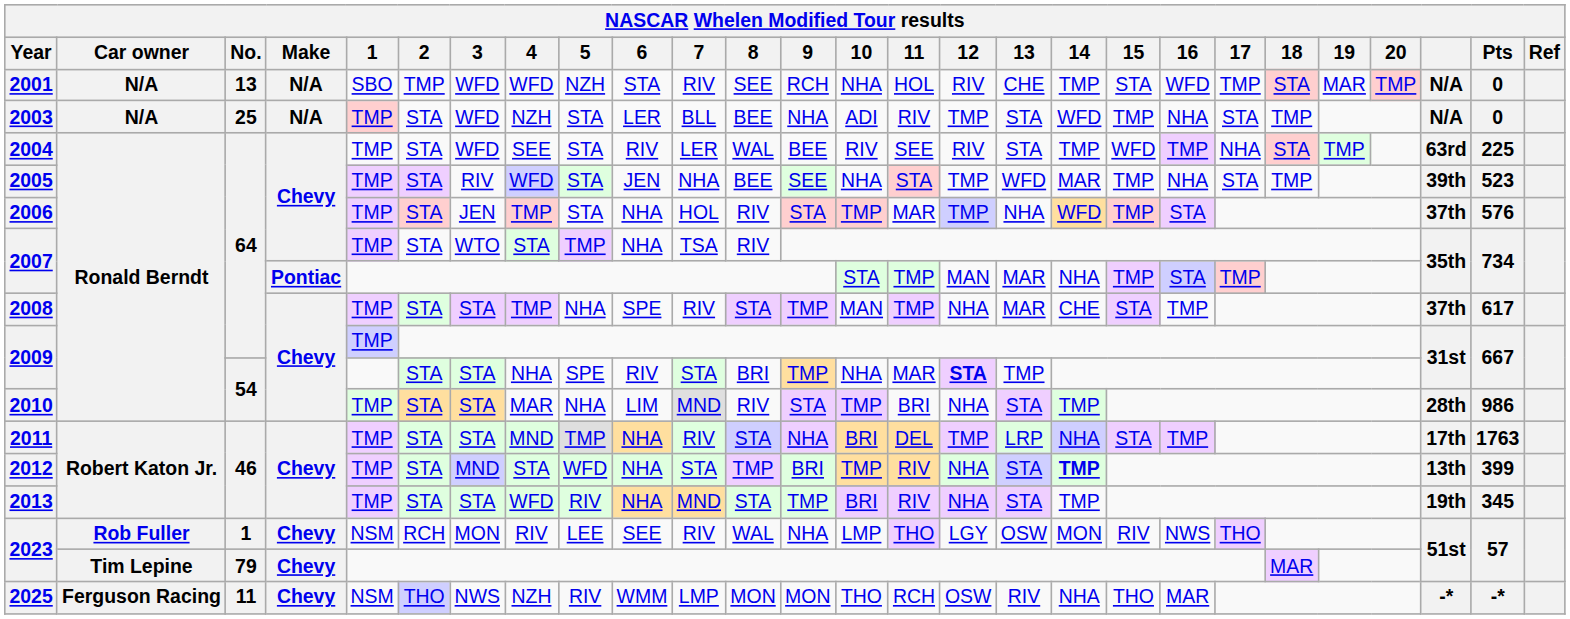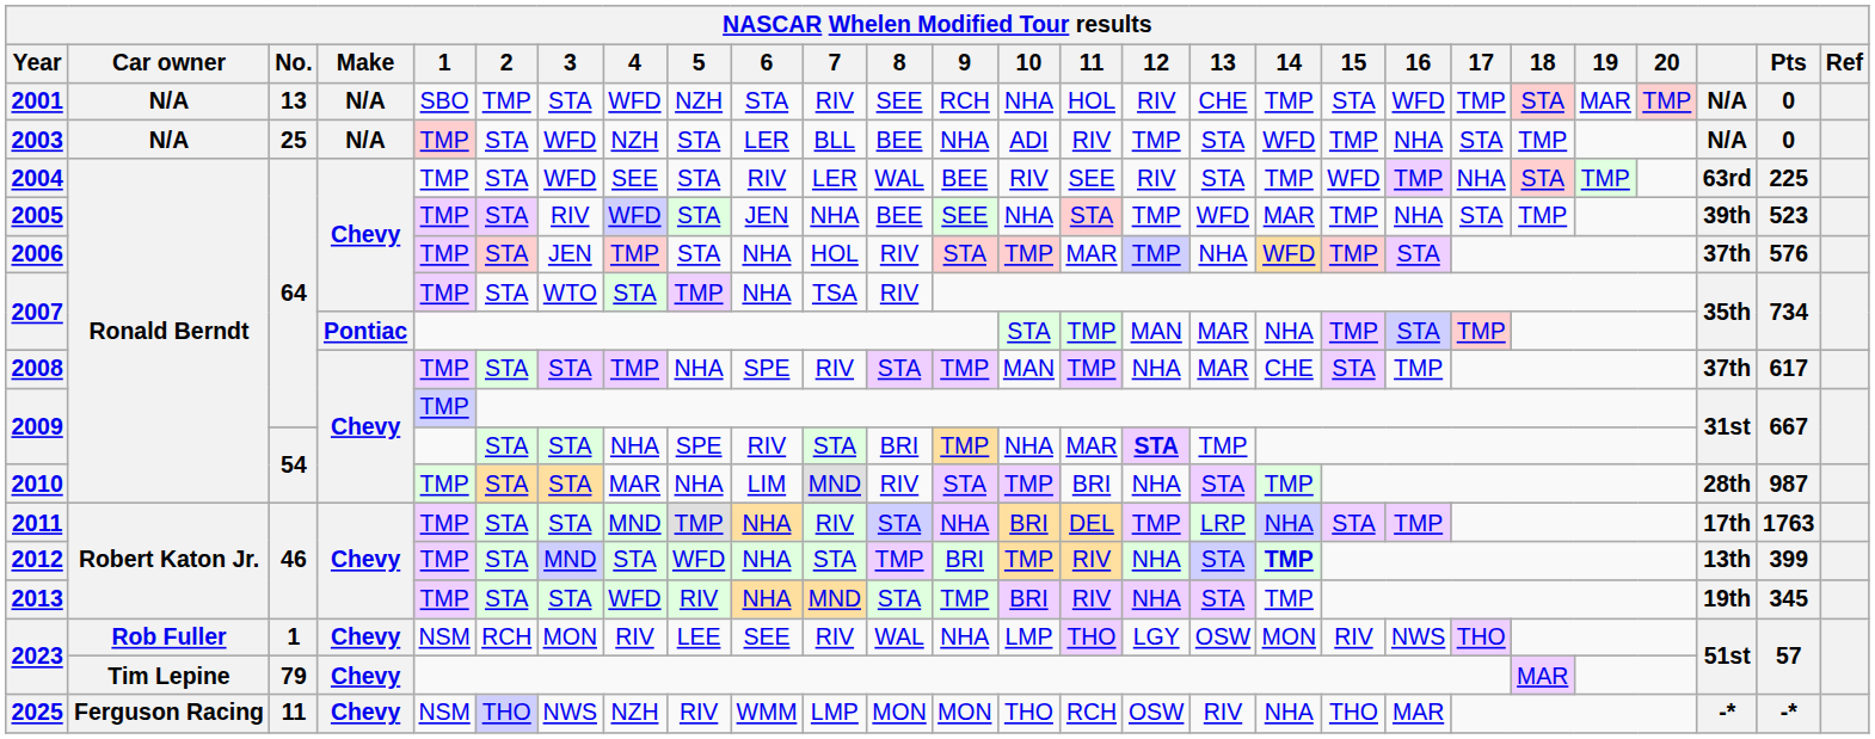 <table class="wikitable" style="text-align:center; font-size:75%">
 <tr>
 <th colspan=38><a href='#'>NASCAR</a> <a href='#'>Whelen Modified Tour</a> results</th>
 </tr>
 <tr>
 <th>Year</th>
 <th>Car owner</th>
 <th>No.</th>
 <th>Make</th>
 <th>1</th>
 <th>2</th>
 <th>3</th>
 <th>4</th>
 <th>5</th>
 <th>6</th>
 <th>7</th>
 <th>8</th>
 <th>9</th>
 <th>10</th>
 <th>11</th>
 <th>12</th>
 <th>13</th>
 <th>14</th>
 <th>15</th>
 <th>16</th>
 <th>17</th>
 <th>18</th>
 <th>19</th>
 <th>20</th>
 <th></th>
 <th>Pts</th>
 <th>Ref</th>
 </tr>
 <tr>
 <th><a href='#'>2001</a></th>
 <th>N/A</th>
 <th>13</th>
 <th>N/A</th>
 <td><a href='#'>SBO</a></td>
 <td><a href='#'>TMP</a></td>
-<td><a href='#'>WFD</a></td>
+<td><a href='#'>STA</a></td>
 <td><a href='#'>WFD</a></td>
 <td><a href='#'>NZH</a></td>
 <td><a href='#'>STA</a></td>
 <td><a href='#'>RIV</a></td>
 <td><a href='#'>SEE</a></td>
 <td><a href='#'>RCH</a></td>
 <td><a href='#'>NHA</a></td>
 <td><a href='#'>HOL</a></td>
 <td><a href='#'>RIV</a></td>
 <td><a href='#'>CHE</a></td>
 <td><a href='#'>TMP</a></td>
 <td><a href='#'>STA</a></td>
 <td><a href='#'>WFD</a></td>
 <td><a href='#'>TMP</a></td>
 <td style="background:#FFCFCF;"><a href='#'>STA</a><br></td>
 <td><a href='#'>MAR</a></td>
 <td style="background:#FFCFCF;"><a href='#'>TMP</a><br></td>
 <th>N/A</th>
 <th>0</th>
 <th></th>
 </tr>
 <tr>
 <th><a href='#'>2003</a></th>
 <th>N/A</th>
 <th>25</th>
 <th>N/A</th>
 <td style="background:#FFCFCF;"><a href='#'>TMP</a><br></td>
 <td><a href='#'>STA</a></td>
 <td><a href='#'>WFD</a></td>
 <td><a href='#'>NZH</a></td>
 <td><a href='#'>STA</a></td>
 <td><a href='#'>LER</a></td>
 <td><a href='#'>BLL</a></td>
 <td><a href='#'>BEE</a></td>
 <td><a href='#'>NHA</a></td>
 <td><a href='#'>ADI</a></td>
 <td><a href='#'>RIV</a></td>
 <td><a href='#'>TMP</a></td>
 <td><a href='#'>STA</a></td>
 <td><a href='#'>WFD</a></td>
 <td><a href='#'>TMP</a></td>
 <td><a href='#'>NHA</a></td>
 <td><a href='#'>STA</a></td>
 <td><a href='#'>TMP</a></td>
 <td colspan=2></td>
 <th>N/A</th>
 <th>0</th>
 <th></th>
 </tr>
 <tr>
 <th><a href='#'>2004</a></th>
 <th rowspan=9>Ronald Berndt</th>
 <th rowspan=7>64</th>
 <th rowspan=4><a href='#'>Chevy</a></th>
 <td><a href='#'>TMP</a></td>
 <td><a href='#'>STA</a></td>
 <td><a href='#'>WFD</a></td>
 <td><a href='#'>SEE</a></td>
 <td><a href='#'>STA</a></td>
 <td><a href='#'>RIV</a></td>
 <td><a href='#'>LER</a></td>
 <td><a href='#'>WAL</a></td>
 <td><a href='#'>BEE</a></td>
 <td><a href='#'>RIV</a></td>
 <td><a href='#'>SEE</a></td>
 <td><a href='#'>RIV</a></td>
 <td><a href='#'>STA</a></td>
 <td><a href='#'>TMP</a></td>
 <td><a href='#'>WFD</a></td>
 <td style="background:#EFCFFF;"><a href='#'>TMP</a><br></td>
 <td><a href='#'>NHA</a></td>
 <td style="background:#FFCFCF;"><a href='#'>STA</a><br></td>
 <td style="background:#DFFFDF;"><a href='#'>TMP</a><br></td>
 <td></td>
 <th>63rd</th>
 <th>225</th>
 <th></th>
 </tr>
 <tr>
 <th><a href='#'>2005</a></th>
 <td style="background:#EFCFFF;"><a href='#'>TMP</a><br></td>
 <td style="background:#EFCFFF;"><a href='#'>STA</a><br></td>
 <td><a href='#'>RIV</a></td>
 <td style="background:#CFCFFF;"><a href='#'>WFD</a><br></td>
 <td style="background:#DFFFDF;"><a href='#'>STA</a><br></td>
 <td><a href='#'>JEN</a></td>
 <td><a href='#'>NHA</a></td>
 <td><a href='#'>BEE</a></td>
 <td style="background:#DFFFDF;"><a href='#'>SEE</a><br></td>
 <td><a href='#'>NHA</a></td>
 <td style="background:#FFCFCF;"><a href='#'>STA</a><br></td>
 <td><a href='#'>TMP</a></td>
 <td><a href='#'>WFD</a></td>
 <td><a href='#'>MAR</a></td>
 <td><a href='#'>TMP</a></td>
 <td><a href='#'>NHA</a></td>
 <td><a href='#'>STA</a></td>
 <td><a href='#'>TMP</a></td>
 <td colspan=2></td>
 <th>39th</th>
 <th>523</th>
 <th></th>
 </tr>
 <tr>
 <th><a href='#'>2006</a></th>
 <td style="background:#EFCFFF;"><a href='#'>TMP</a><br></td>
 <td style="background:#FFCFCF;"><a href='#'>STA</a><br></td>
 <td><a href='#'>JEN</a></td>
 <td style="background:#FFCFCF;"><a href='#'>TMP</a><br></td>
 <td><a href='#'>STA</a></td>
 <td><a href='#'>NHA</a></td>
 <td><a href='#'>HOL</a></td>
 <td><a href='#'>RIV</a></td>
 <td style="background:#FFCFCF;"><a href='#'>STA</a><br></td>
 <td style="background:#FFCFCF;"><a href='#'>TMP</a><br></td>
 <td><a href='#'>MAR</a></td>
 <td style="background:#CFCFFF;"><a href='#'>TMP</a><br></td>
 <td><a href='#'>NHA</a></td>
 <td style="background:#FFDF9F;"><a href='#'>WFD</a><br></td>
 <td style="background:#FFCFCF;"><a href='#'>TMP</a><br></td>
 <td style="background:#EFCFFF;"><a href='#'>STA</a><br></td>
 <td colspan=4></td>
 <th>37th</th>
 <th>576</th>
 <th></th>
 </tr>
 <tr>
 <th rowspan=2><a href='#'>2007</a></th>
 <td style="background:#EFCFFF;"><a href='#'>TMP</a><br></td>
 <td><a href='#'>STA</a></td>
 <td><a href='#'>WTO</a></td>
 <td style="background:#DFFFDF;"><a href='#'>STA</a><br></td>
 <td style="background:#EFCFFF;"><a href='#'>TMP</a><br></td>
 <td><a href='#'>NHA</a></td>
 <td><a href='#'>TSA</a></td>
 <td><a href='#'>RIV</a></td>
 <td colspan=12></td>
 <th rowspan=2>35th</th>
 <th rowspan=2>734</th>
 <th rowspan=2></th>
 </tr>
 <tr>
 <th><a href='#'>Pontiac</a></th>
 <td colspan=9></td>
 <td style="background:#DFFFDF;"><a href='#'>STA</a><br></td>
 <td style="background:#DFFFDF;"><a href='#'>TMP</a><br></td>
 <td><a href='#'>MAN</a></td>
 <td><a href='#'>MAR</a></td>
 <td><a href='#'>NHA</a></td>
 <td style="background:#EFCFFF;"><a href='#'>TMP</a><br></td>
 <td style="background:#CFCFFF;"><a href='#'>STA</a><br></td>
 <td style="background:#FFCFCF;"><a href='#'>TMP</a><br></td>
 <td colspan=4></td>
 </tr>
 <tr>
 <th><a href='#'>2008</a></th>
 <th rowspan=4><a href='#'>Chevy</a></th>
 <td style="background:#EFCFFF;"><a href='#'>TMP</a><br></td>
 <td style="background:#DFFFDF;"><a href='#'>STA</a><br></td>
 <td style="background:#EFCFFF;"><a href='#'>STA</a><br></td>
 <td style="background:#EFCFFF;"><a href='#'>TMP</a><br></td>
 <td><a href='#'>NHA</a></td>
 <td><a href='#'>SPE</a></td>
 <td><a href='#'>RIV</a></td>
 <td style="background:#EFCFFF;"><a href='#'>STA</a><br></td>
 <td style="background:#EFCFFF;"><a href='#'>TMP</a><br></td>
 <td><a href='#'>MAN</a></td>
 <td style="background:#EFCFFF;"><a href='#'>TMP</a><br></td>
 <td><a href='#'>NHA</a></td>
 <td><a href='#'>MAR</a></td>
 <td><a href='#'>CHE</a></td>
 <td style="background:#EFCFFF;"><a href='#'>STA</a><br></td>
 <td><a href='#'>TMP</a></td>
 <td colspan=4></td>
 <th>37th</th>
 <th>617</th>
 <th></th>
 </tr>
 <tr>
 <th rowspan=2><a href='#'>2009</a></th>
 <td style="background:#CFCFFF;"><a href='#'>TMP</a><br></td>
 <td colspan=19></td>
 <th rowspan=2>31st</th>
 <th rowspan=2>667</th>
 <th rowspan=2></th>
 </tr>
 <tr>
 <th rowspan=2>54</th>
 <td></td>
 <td style="background:#DFFFDF;"><a href='#'>STA</a><br></td>
 <td style="background:#DFFFDF;"><a href='#'>STA</a><br></td>
 <td><a href='#'>NHA</a></td>
 <td><a href='#'>SPE</a></td>
 <td><a href='#'>RIV</a></td>
 <td style="background:#DFFFDF;"><a href='#'>STA</a><br></td>
 <td><a href='#'>BRI</a></td>
 <td style="background:#FFDF9F;"><a href='#'>TMP</a><br></td>
 <td><a href='#'>NHA</a></td>
 <td><a href='#'>MAR</a></td>
 <td style="background:#EFCFFF;"><strong><a href='#'>STA</a></strong><br></td>
 <td><a href='#'>TMP</a></td>
 <td colspan=7></td>
 </tr>
 <tr>
 <th><a href='#'>2010</a></th>
 <td style="background:#DFFFDF;"><a href='#'>TMP</a><br></td>
 <td style="background:#FFDF9F;"><a href='#'>STA</a><br></td>
 <td style="background:#FFDF9F;"><a href='#'>STA</a><br></td>
 <td><a href='#'>MAR</a></td>
 <td><a href='#'>NHA</a></td>
 <td><a href='#'>LIM</a></td>
 <td style="background:#DFDFDF;"><a href='#'>MND</a><br></td>
 <td><a href='#'>RIV</a></td>
 <td style="background:#EFCFFF;"><a href='#'>STA</a><br></td>
 <td style="background:#EFCFFF;"><a href='#'>TMP</a><br></td>
 <td><a href='#'>BRI</a></td>
 <td><a href='#'>NHA</a></td>
 <td style="background:#EFCFFF;"><a href='#'>STA</a><br></td>
 <td style="background:#DFFFDF;"><a href='#'>TMP</a><br></td>
 <td colspan=6></td>
 <th>28th</th>
-<th>986</th>
+<th>987</th>
 <th></th>
 </tr>
 <tr>
 <th><a href='#'>2011</a></th>
 <th rowspan=3>Robert Katon Jr.</th>
 <th rowspan=3>46</th>
 <th rowspan=3><a href='#'>Chevy</a></th>
 <td style="background:#EFCFFF;"><a href='#'>TMP</a><br></td>
 <td style="background:#DFFFDF;"><a href='#'>STA</a><br></td>
 <td style="background:#DFFFDF;"><a href='#'>STA</a><br></td>
 <td style="background:#DFFFDF;"><a href='#'>MND</a><br></td>
 <td style="background:#DFDFDF;"><a href='#'>TMP</a><br></td>
 <td style="background:#FFDF9F;"><a href='#'>NHA</a><br></td>
 <td style="background:#DFFFDF;"><a href='#'>RIV</a><br></td>
 <td style="background:#CFCFFF;"><a href='#'>STA</a><br></td>
 <td style="background:#EFCFFF;"><a href='#'>NHA</a><br></td>
 <td style="background:#FFDF9F;"><a href='#'>BRI</a><br></td>
 <td style="background:#FFDF9F;"><a href='#'>DEL</a><br></td>
 <td style="background:#EFCFFF;"><a href='#'>TMP</a><br></td>
 <td style="background:#DFFFDF;"><a href='#'>LRP</a><br></td>
 <td style="background:#CFCFFF;"><a href='#'>NHA</a><br></td>
 <td style="background:#EFCFFF;"><a href='#'>STA</a><br></td>
 <td style="background:#EFCFFF;"><a href='#'>TMP</a><br></td>
 <td colspan=4></td>
 <th>17th</th>
 <th>1763</th>
 <th></th>
 </tr>
 <tr>
 <th><a href='#'>2012</a></th>
 <td style="background:#EFCFFF;"><a href='#'>TMP</a><br></td>
 <td style="background:#DFFFDF;"><a href='#'>STA</a><br></td>
 <td style="background:#CFCFFF;"><a href='#'>MND</a><br></td>
 <td style="background:#DFFFDF;"><a href='#'>STA</a><br></td>
 <td style="background:#DFFFDF;"><a href='#'>WFD</a><br></td>
 <td style="background:#DFFFDF;"><a href='#'>NHA</a><br></td>
 <td style="background:#DFFFDF;"><a href='#'>STA</a><br></td>
 <td style="background:#EFCFFF;"><a href='#'>TMP</a><br></td>
 <td style="background:#DFFFDF;"><a href='#'>BRI</a><br></td>
 <td style="background:#FFDF9F;"><a href='#'>TMP</a><br></td>
 <td style="background:#FFDF9F;"><a href='#'>RIV</a><br></td>
 <td style="background:#DFFFDF;"><a href='#'>NHA</a><br></td>
 <td style="background:#CFCFFF;"><a href='#'>STA</a><br></td>
 <td style="background:#DFFFDF;"><strong><a href='#'>TMP</a></strong><br></td>
 <td colspan=6></td>
 <th>13th</th>
 <th>399</th>
 <th></th>
 </tr>
 <tr>
 <th><a href='#'>2013</a></th>
 <td style="background:#EFCFFF;"><a href='#'>TMP</a><br></td>
 <td style="background:#DFFFDF;"><a href='#'>STA</a><br></td>
 <td style="background:#DFFFDF;"><a href='#'>STA</a><br></td>
 <td style="background:#DFFFDF;"><a href='#'>WFD</a><br></td>
 <td style="background:#DFFFDF;"><a href='#'>RIV</a><br></td>
 <td style="background:#FFDF9F;"><a href='#'>NHA</a><br></td>
 <td style="background:#FFDF9F;"><a href='#'>MND</a><br></td>
 <td style="background:#DFFFDF;"><a href='#'>STA</a><br></td>
 <td style="background:#DFFFDF;"><a href='#'>TMP</a><br></td>
 <td style="background:#EFCFFF;"><a href='#'>BRI</a><br></td>
 <td style="background:#EFCFFF;"><a href='#'>RIV</a><br></td>
 <td style="background:#EFCFFF;"><a href='#'>NHA</a><br></td>
 <td style="background:#EFCFFF;"><a href='#'>STA</a><br></td>
 <td><a href='#'>TMP</a></td>
 <td colspan=6></td>
 <th>19th</th>
 <th>345</th>
 <th></th>
 </tr>
 <tr>
 <th rowspan=2><a href='#'>2023</a></th>
 <th><a href='#'>Rob Fuller</a></th>
 <th>1</th>
 <th><a href='#'>Chevy</a></th>
 <td><a href='#'>NSM</a></td>
 <td><a href='#'>RCH</a></td>
 <td><a href='#'>MON</a></td>
 <td><a href='#'>RIV</a></td>
 <td><a href='#'>LEE</a></td>
 <td><a href='#'>SEE</a></td>
 <td><a href='#'>RIV</a></td>
 <td><a href='#'>WAL</a></td>
 <td><a href='#'>NHA</a></td>
 <td><a href='#'>LMP</a></td>
 <td style="background:#EFCFFF;"><a href='#'>THO</a><br></td>
 <td><a href='#'>LGY</a></td>
 <td><a href='#'>OSW</a></td>
 <td><a href='#'>MON</a></td>
 <td><a href='#'>RIV</a></td>
 <td><a href='#'>NWS</a></td>
 <td style="background:#EFCFFF;"><a href='#'>THO</a><br></td>
 <td colspan=3></td>
 <th rowspan=2>51st</th>
 <th rowspan=2>57</th>
 <th rowspan=2></th>
 </tr>
 <tr>
 <th>Tim Lepine</th>
 <th>79</th>
 <th><a href='#'>Chevy</a></th>
 <td colspan=17></td>
 <td style="background:#EFCFFF;"><a href='#'>MAR</a><br></td>
 <td colspan=2></td>
 </tr>
 <tr>
 <th><a href='#'>2025</a></th>
 <th>Ferguson Racing</th>
 <th>11</th>
 <th><a href='#'>Chevy</a></th>
 <td><a href='#'>NSM</a></td>
 <td style="background:#CFCFFF;"><a href='#'>THO</a><br></td>
 <td><a href='#'>NWS</a></td>
 <td><a href='#'>NZH</a></td>
 <td><a href='#'>RIV</a></td>
 <td><a href='#'>WMM</a></td>
 <td><a href='#'>LMP</a></td>
 <td><a href='#'>MON</a></td>
 <td><a href='#'>MON</a></td>
 <td><a href='#'>THO</a></td>
 <td><a href='#'>RCH</a></td>
 <td><a href='#'>OSW</a></td>
 <td><a href='#'>RIV</a></td>
 <td><a href='#'>NHA</a></td>
 <td><a href='#'>THO</a></td>
 <td><a href='#'>MAR</a></td>
 <td colspan=4></td>
 <th>-*</th>
 <th>-*</th>
 <th></th>
 </tr>
 </table>
